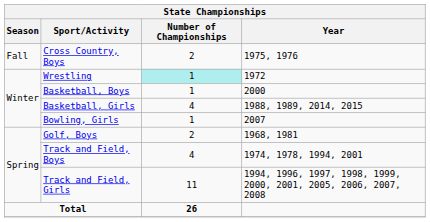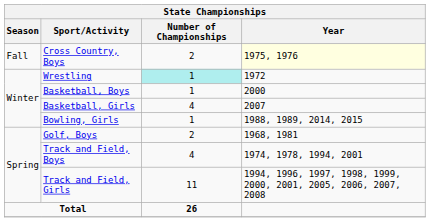 <table class="wikitable">
 <tr>
 <th colspan="4">State Championships</th>
 </tr>
 <tr>
 <th>Season</th>
 <th>Sport/Activity</th>
 <th>Number of Championships</th>
 <th>Year</th>
 </tr>
 <tr>
 <td rowspan="1">Fall</td>
 <td><a href='#'>Cross Country, Boys</a></td>
 <td align="center">2</td>
-<td>1975, 1976</td>
+<td style="background: lightyellow;">1975, 1976</td>
 </tr>
 <tr>
 <td rowspan="4">Winter</td>
 <td><a href='#'>Wrestling</a></td>
 <td align="center" style="background: paleturquoise;">1</td>
 <td>1972</td>
 </tr>
 <tr>
 <td><a href='#'>Basketball, Boys</a></td>
 <td align="center">1</td>
 <td>2000</td>
 </tr>
 <tr>
 <td><a href='#'>Basketball, Girls</a></td>
 <td align="center">4</td>
-<td>1988, 1989, 2014, 2015</td>
+<td>2007</td>
 </tr>
 <tr>
 <td><a href='#'>Bowling, Girls</a></td>
 <td align="center">1</td>
-<td>2007</td>
+<td>1988, 1989, 2014, 2015</td>
 </tr>
 <tr>
 <td rowspan="3">Spring</td>
 <td><a href='#'>Golf, Boys</a></td>
 <td align="center">2</td>
 <td>1968, 1981</td>
 </tr>
 <tr>
 <td><a href='#'>Track and Field, Boys</a></td>
 <td align="center">4</td>
 <td>1974, 1978, 1994, 2001</td>
 </tr>
 <tr>
 <td><a href='#'>Track and Field, Girls</a></td>
 <td align="center">11</td>
 <td>1994, 1996, 1997, 1998, 1999, 2000, 2001, 2005, 2006, 2007, 2008</td>
 </tr>
 <tr>
 <td align="center" colspan="2"><strong>Total</strong></td>
 <td align="center"><strong>26</strong></td>
 <td></td>
 </tr>
 <tr>
 </tr>
 </table>
